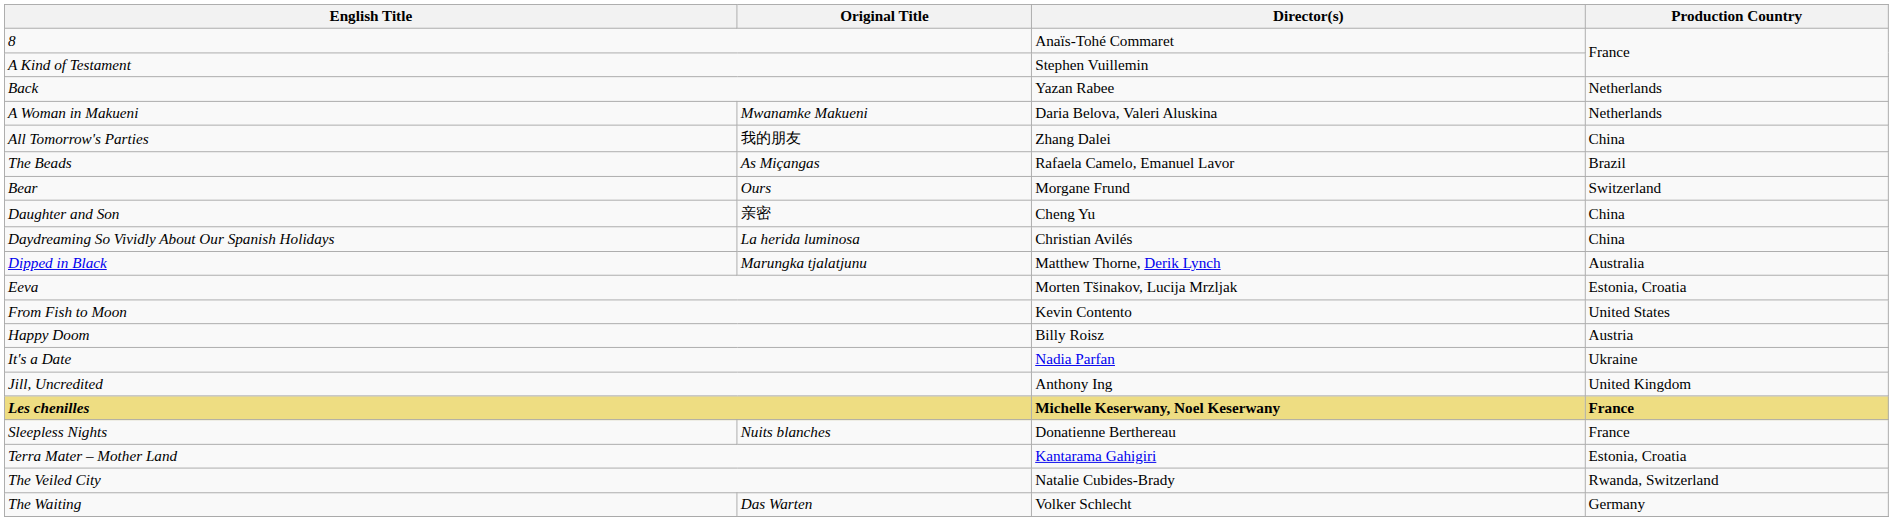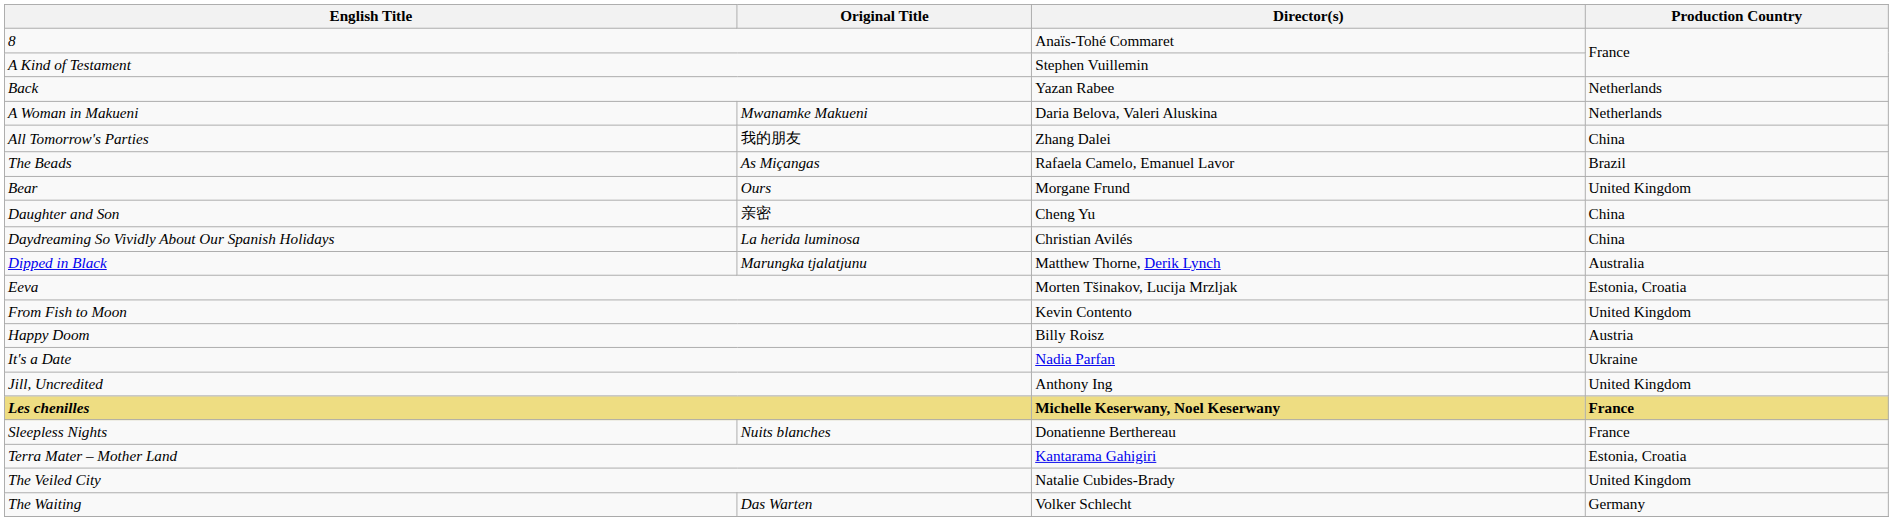 <table class="wikitable" width="100%" cellpadding="5">
 <tr>
 <th>English Title</th>
 <th>Original Title</th>
 <th>Director(s)</th>
 <th>Production Country</th>
 </tr>
 <tr>
 <td colspan="2"><em>8</em></td>
 <td>Anaïs-Tohé Commaret</td>
 <td rowspan="2">France</td>
 </tr>
 <tr>
 <td colspan="2"><em>A Kind of Testament</em></td>
 <td>Stephen Vuillemin</td>
 </tr>
 <tr>
 <td colspan="2"><em>Back</em></td>
 <td>Yazan Rabee</td>
 <td>Netherlands</td>
 </tr>
 <tr>
 <td><em>A Woman in Makueni</em></td>
 <td><em>Mwanamke Makueni</em></td>
 <td>Daria Belova, Valeri Aluskina</td>
 <td>Netherlands</td>
 </tr>
 <tr>
 <td><em>All Tomorrow's Parties</em></td>
 <td>我的朋友</td>
 <td>Zhang Dalei</td>
 <td>China</td>
 </tr>
 <tr>
 <td><em>The Beads</em></td>
 <td><em>As Miçangas</em></td>
 <td>Rafaela Camelo, Emanuel Lavor</td>
 <td>Brazil</td>
 </tr>
 <tr>
 <td><em>Bear</em></td>
 <td><em>Ours</em></td>
 <td>Morgane Frund</td>
-<td>Switzerland</td>
+<td>United Kingdom</td>
 </tr>
 <tr>
 <td><em>Daughter and Son</em></td>
 <td>亲密</td>
 <td>Cheng Yu</td>
 <td>China</td>
 </tr>
 <tr>
 <td><em>Daydreaming So Vividly About Our Spanish Holidays</em></td>
 <td><em>La herida luminosa</em></td>
 <td>Christian Avilés</td>
 <td>China</td>
 </tr>
 <tr>
 <td><em><a href='#'>Dipped in Black</a></em></td>
 <td><em>Marungka tjalatjunu</em></td>
 <td>Matthew Thorne, <a href='#'>Derik Lynch</a></td>
 <td>Australia</td>
 </tr>
 <tr>
 <td colspan="2"><em>Eeva</em></td>
 <td>Morten Tšinakov, Lucija Mrzljak</td>
 <td>Estonia, Croatia</td>
 </tr>
 <tr>
 <td colspan="2"><em>From Fish to Moon</em></td>
 <td>Kevin Contento</td>
-<td>United States</td>
+<td>United Kingdom</td>
 </tr>
 <tr>
 <td colspan="2"><em>Happy Doom</em></td>
 <td>Billy Roisz</td>
 <td>Austria</td>
 </tr>
 <tr>
 <td colspan="2"><em>It's a Date</em></td>
 <td><a href='#'>Nadia Parfan</a></td>
 <td>Ukraine</td>
 </tr>
 <tr>
 <td colspan="2"><em>Jill, Uncredited</em></td>
 <td>Anthony Ing</td>
 <td>United Kingdom</td>
 </tr>
 <tr style="background:#EEDD82;">
 <td colspan="2"><strong><em>Les chenilles</em></strong></td>
 <td><strong>Michelle Keserwany, Noel Keserwany</strong></td>
 <td><strong>France</strong></td>
 </tr>
 <tr>
 <td><em>Sleepless Nights</em></td>
 <td><em>Nuits blanches</em></td>
 <td>Donatienne Berthereau</td>
 <td>France</td>
 </tr>
 <tr>
 <td colspan="2"><em>Terra Mater – Mother Land</em></td>
 <td><a href='#'>Kantarama Gahigiri</a></td>
 <td>Estonia, Croatia</td>
 </tr>
 <tr>
 <td colspan="2"><em>The Veiled City</em></td>
 <td>Natalie Cubides-Brady</td>
-<td>Rwanda, Switzerland</td>
+<td>United Kingdom</td>
 </tr>
 <tr>
 <td><em>The Waiting</em></td>
 <td><em>Das Warten</em></td>
 <td>Volker Schlecht</td>
 <td>Germany</td>
 </tr>
 <tr>
 </tr>
 </table>
